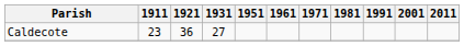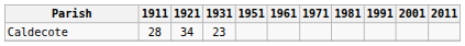 <table class="wikitable" style="text-align:center;">
 <tr>
 <th width="150">Parish<br></th>
 <th width="30">1911<br></th>
 <th width="30">1921<br></th>
 <th width="30">1931<br></th>
 <th width="30">1951<br></th>
 <th width="30">1961<br></th>
 <th width="30">1971<br></th>
 <th width="30">1981<br></th>
 <th width="30">1991<br></th>
 <th width="30">2001<br></th>
 <th width="30">2011 <br></th>
 </tr>
 <tr>
 <td align=left>Caldecote</td>
+<td align="center">28</td>
+<td align="center">34</td>
 <td align="center">23</td>
-<td align="center">36</td>
-<td align="center">27</td>
 <td align="center"></td>
 <td align="center"></td>
 <td align="center"></td>
 <td align="center"></td>
 <td align="center"></td>
 <td align="center"></td>
 <td align="center"></td>
 </tr>
 <tr>
 </tr>
 </table>
